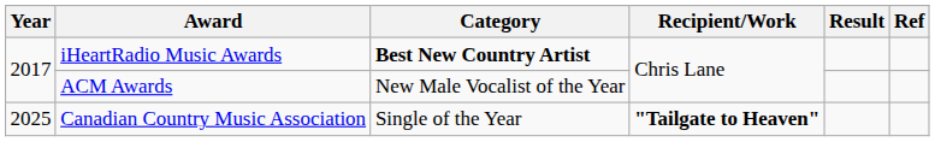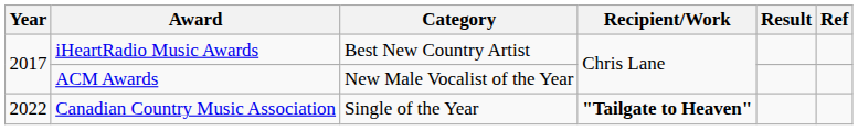 <table class="wikitable">
 <tr>
 <th>Year</th>
 <th>Award</th>
 <th>Category</th>
 <th>Recipient/Work</th>
 <th>Result</th>
 <th>Ref</th>
 </tr>
 <tr>
 <td rowspan=2>2017</td>
 <td><a href='#'>iHeartRadio Music Awards</a></td>
-<td><strong>Best New Country Artist</strong></td>
+<td>Best New Country Artist</td>
 <td rowspan=2>Chris Lane</td>
 <td></td>
 <td></td>
 </tr>
 <tr>
 <td><a href='#'>ACM Awards</a></td>
 <td>New Male Vocalist of the Year</td>
 <td></td>
 <td></td>
 </tr>
 <tr>
-<td>2025</td>
+<td>2022</td>
 <td><a href='#'>Canadian Country Music Association</a></td>
 <td>Single of the Year</td>
 <td><strong>"Tailgate to Heaven" </strong></td>
 <td></td>
 <td></td>
 </tr>
 </table>
